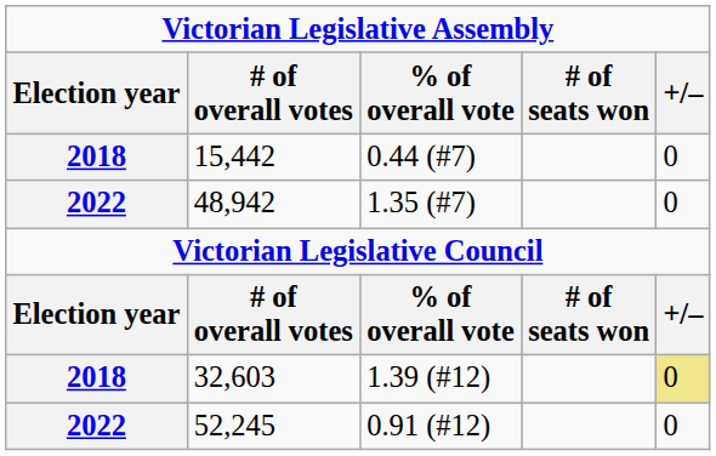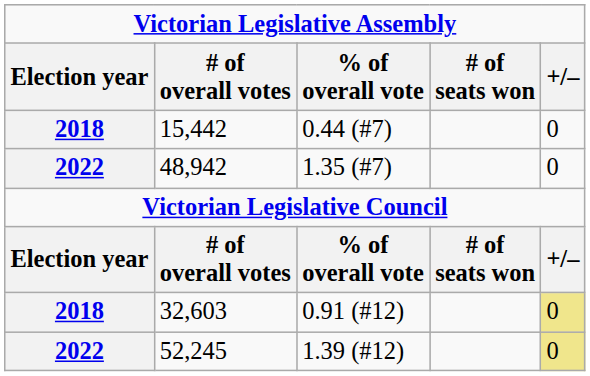 <table class=wikitable>
 <tr>
 <td colspan=7 style="text-align: center"><strong><a href='#'>Victorian Legislative Assembly</a></strong></td>
 </tr>
 <tr>
 <th>Election year</th>
 <th># of<br>overall votes</th>
 <th>% of<br>overall vote</th>
 <th># of<br>seats won</th>
 <th>+/–</th>
 </tr>
 <tr>
 <th><a href='#'>2018</a></th>
 <td>15,442</td>
 <td>0.44 (#7)</td>
 <td></td>
 <td> 0</td>
 </tr>
 <tr>
 <th><a href='#'>2022</a></th>
 <td>48,942</td>
 <td>1.35 (#7)</td>
 <td></td>
 <td> 0</td>
 </tr>
 <tr>
 <td colspan=7 style="text-align: center"><strong><a href='#'>Victorian Legislative Council</a></strong></td>
 </tr>
 <tr>
 <th>Election year</th>
 <th># of<br>overall votes</th>
 <th>% of<br>overall vote</th>
 <th># of<br>seats won</th>
 <th>+/–</th>
 </tr>
 <tr>
 <th><a href='#'>2018</a></th>
 <td>32,603</td>
-<td>1.39 (#12)</td>
+<td>0.91 (#12)</td>
 <td></td>
 <td style="background: khaki;"> 0</td>
 </tr>
 <tr>
 <th><a href='#'>2022</a></th>
 <td>52,245</td>
-<td>0.91 (#12)</td>
+<td>1.39 (#12)</td>
 <td></td>
-<td> 0</td>
+<td style="background: khaki;"> 0</td>
 </tr>
 </table>
